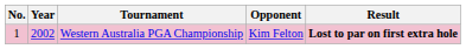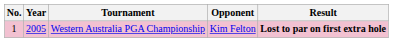 <table class="wikitable" style="font-size:95%;">
 <tr>
 <th>No.</th>
 <th>Year</th>
 <th>Tournament</th>
 <th>Opponent</th>
 <th>Result</th>
 </tr>
 <tr style="background:#F2C1D1;">
 <td align=center>1</td>
-<td><a href='#'>2002</a></td>
+<td><a href='#'>2005</a></td>
 <td><a href='#'>Western Australia PGA Championship</a></td>
 <td> <a href='#'>Kim Felton</a></td>
 <td><strong>Lost to par on first extra hole</strong></td>
 </tr>
 </table>
